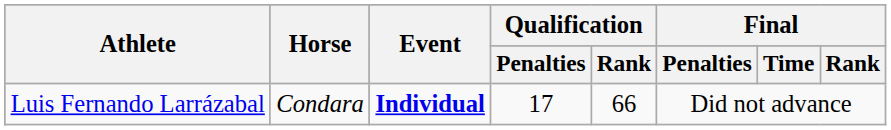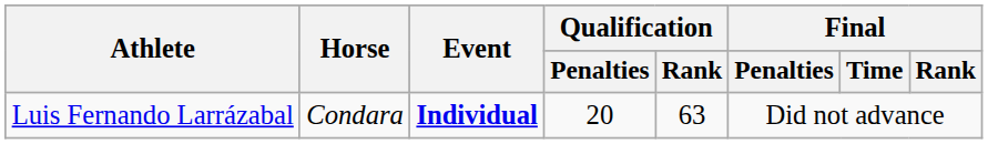 <table class="wikitable" style="font-size:90%">
 <tr>
 <th rowspan="2">Athlete</th>
 <th rowspan="2">Horse</th>
 <th rowspan="2">Event</th>
 <th colspan="2">Qualification</th>
 <th colspan="3">Final</th>
 </tr>
 <tr style="font-size:95%">
 <th>Penalties</th>
 <th>Rank</th>
 <th>Penalties</th>
 <th>Time</th>
 <th>Rank</th>
 </tr>
 <tr align=center>
 <td align=left><a href='#'>Luis Fernando Larrázabal</a></td>
 <td align=left><em>Condara</em></td>
 <td align=left><strong><a href='#'>Individual</a></strong></td>
-<td>17</td>
-<td>66</td>
+<td>20</td>
+<td>63</td>
 <td colspan="3">Did not advance</td>
 </tr>
 </table>
